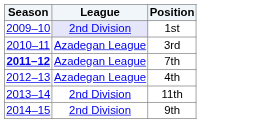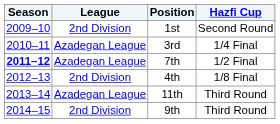 <table border="1" cellpadding="2" style="border-collapse:collapse; text-align:center; font-size:normal;">
 <tr style="background:#f0f6fa;">
 <th>Season</th>
 <th>League</th>
 <th>Position</th>
+<th><a href='#'>Hazfi Cup</a></th>
 </tr>
 <tr>
 <td><a href='#'>2009–10</a></td>
-<td style="background: lavender;"><a href='#'>2nd Division</a></td>
+<td><a href='#'>2nd Division</a></td>
 <td>1st </td>
+<td>Second Round</td>
 </tr>
 <tr>
 <td><a href='#'>2010–11</a></td>
 <td><a href='#'>Azadegan League</a></td>
 <td>3rd</td>
+<td>1/4 Final</td>
 </tr>
 <tr>
 <td><strong><a href='#'>2011–12</a></strong></td>
 <td><a href='#'>Azadegan League</a></td>
 <td>7th</td>
+<td>1/2 Final</td>
 </tr>
 <tr>
 <td><a href='#'>2012–13</a></td>
-<td><a href='#'>Azadegan League</a></td>
+<td><a href='#'>2nd Division</a></td>
 <td>4th</td>
+<td>1/8 Final</td>
 </tr>
 <tr>
 <td><a href='#'>2013–14</a></td>
-<td><a href='#'>2nd Division</a></td>
+<td><a href='#'>Azadegan League</a></td>
 <td>11th </td>
+<td>Third Round</td>
 </tr>
 <tr>
 <td><a href='#'>2014–15</a></td>
 <td><a href='#'>2nd Division</a></td>
 <td>9th </td>
+<td>Third Round</td>
 </tr>
 </table>
